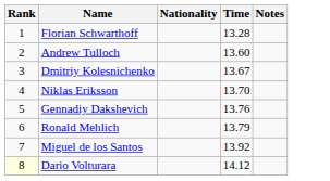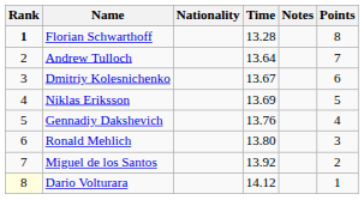 <table class="wikitable sortable" style="text-align:center">
 <tr>
 <th>Rank</th>
 <th>Name</th>
 <th>Nationality</th>
 <th>Time</th>
 <th>Notes</th>
+<th>Points</th>
 </tr>
 <tr>
-<td>1</td>
+<td><strong>1</strong></td>
 <td align=left><a href='#'>Florian Schwarthoff</a></td>
 <td align=left></td>
 <td>13.28</td>
 <td></td>
+<td>8</td>
 </tr>
 <tr>
 <td>2</td>
 <td align=left><a href='#'>Andrew Tulloch</a></td>
 <td align=left></td>
-<td>13.60</td>
+<td>13.64</td>
 <td></td>
+<td>7</td>
 </tr>
 <tr>
 <td>3</td>
 <td align=left><a href='#'>Dmitriy Kolesnichenko</a></td>
 <td align=left></td>
 <td>13.67</td>
 <td></td>
+<td>6</td>
 </tr>
 <tr>
 <td>4</td>
 <td align=left><a href='#'>Niklas Eriksson</a></td>
 <td align=left></td>
-<td>13.70</td>
+<td>13.69</td>
 <td></td>
+<td>5</td>
 </tr>
 <tr>
 <td>5</td>
 <td align=left><a href='#'>Gennadiy Dakshevich</a></td>
 <td align=left></td>
 <td>13.76</td>
 <td></td>
+<td>4</td>
 </tr>
 <tr>
 <td>6</td>
 <td align=left><a href='#'>Ronald Mehlich</a></td>
 <td align=left></td>
-<td>13.79</td>
+<td>13.80</td>
 <td></td>
+<td>3</td>
 </tr>
 <tr>
 <td>7</td>
 <td align=left><a href='#'>Miguel de los Santos</a></td>
 <td align=left></td>
 <td>13.92</td>
 <td></td>
+<td>2</td>
 </tr>
 <tr>
 <td style="background: lightyellow;">8</td>
 <td align=left><a href='#'>Dario Volturara</a></td>
 <td align=left></td>
 <td>14.12</td>
 <td></td>
+<td>1</td>
 </tr>
 </table>
